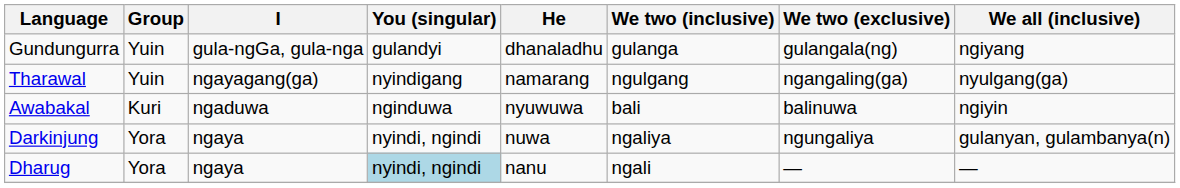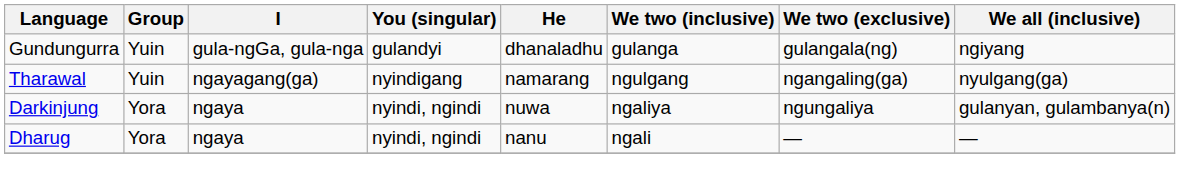 <table class="wikitable">
 <tr>
 <th>Language</th>
 <th>Group</th>
 <th>I</th>
 <th>You (singular)</th>
 <th>He</th>
 <th>We two (inclusive)</th>
 <th>We two (exclusive)</th>
 <th>We all (inclusive)</th>
 </tr>
 <tr>
 <td>Gundungurra</td>
 <td>Yuin</td>
 <td>gula-ngGa, gula-nga</td>
 <td>gulandyi</td>
 <td>dhanaladhu</td>
 <td>gulanga</td>
 <td>gulangala(ng)</td>
 <td>ngiyang</td>
 </tr>
 <tr>
 <td><a href='#'>Tharawal</a></td>
 <td>Yuin</td>
 <td>ngayagang(ga)</td>
 <td>nyindigang</td>
 <td>namarang</td>
 <td>ngulgang</td>
 <td>ngangaling(ga)</td>
 <td>nyulgang(ga)</td>
 </tr>
 <tr>
-<td><a href='#'>Awabakal</a></td>
-<td>Kuri</td>
-<td>ngaduwa</td>
-<td>nginduwa</td>
-<td>nyuwuwa</td>
-<td>bali</td>
-<td>balinuwa</td>
-<td>ngiyin</td>
-</tr>
-<tr>
 <td><a href='#'>Darkinjung</a></td>
 <td>Yora</td>
 <td>ngaya</td>
 <td>nyindi, ngindi</td>
 <td>nuwa</td>
 <td>ngaliya</td>
 <td>ngungaliya</td>
 <td>gulanyan, gulambanya(n)</td>
 </tr>
 <tr>
 <td><a href='#'>Dharug</a></td>
 <td>Yora</td>
 <td>ngaya</td>
-<td style="background: lightblue;">nyindi, ngindi</td>
+<td>nyindi, ngindi</td>
 <td>nanu</td>
 <td>ngali</td>
 <td>—</td>
 <td>—</td>
 </tr>
 <tr>
 </tr>
 </table>
